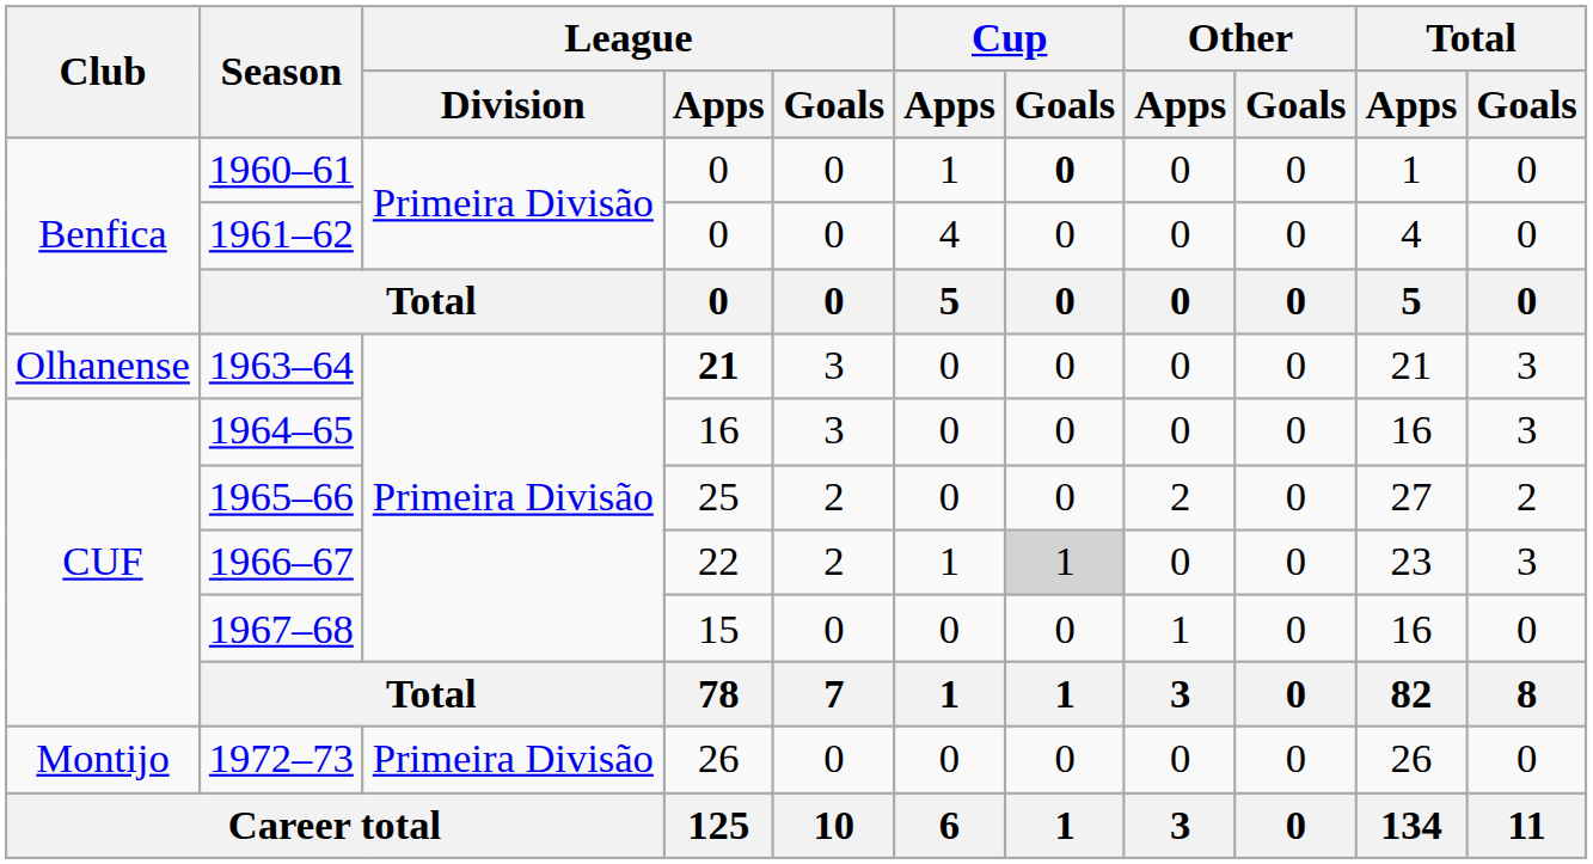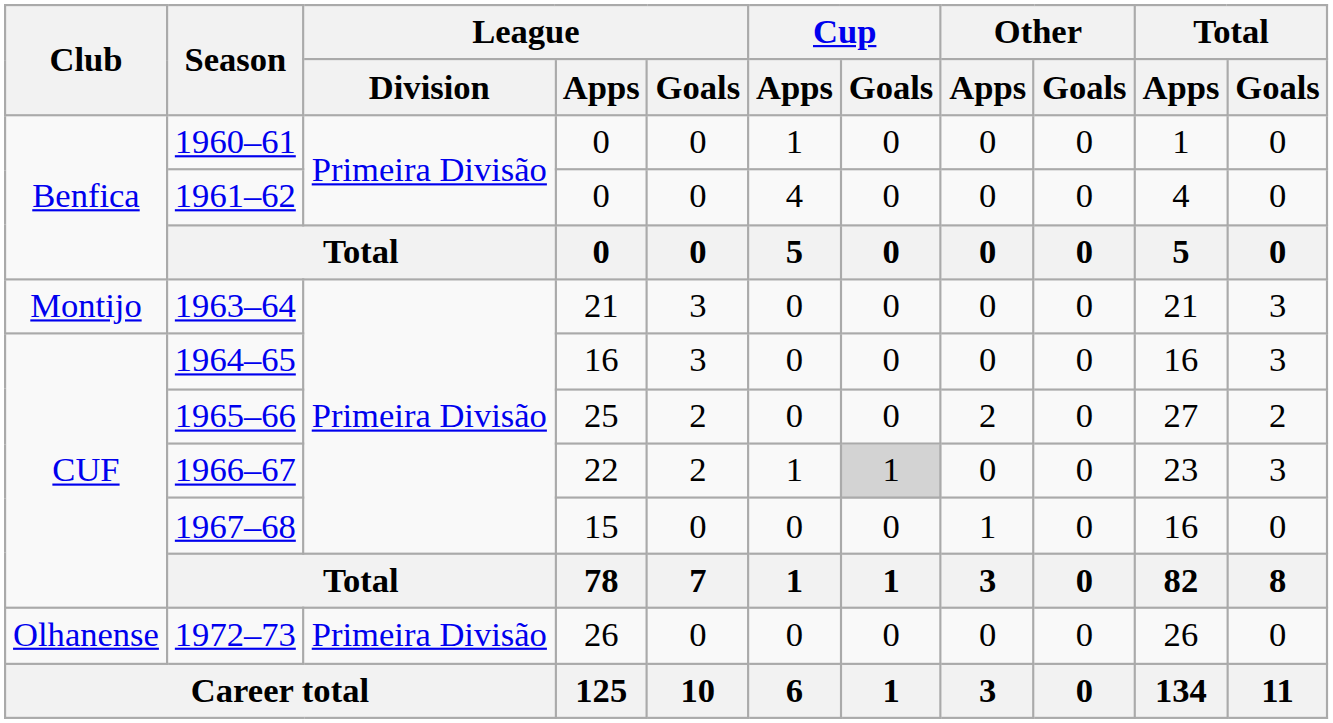 <table class="wikitable" style="text-align: center">
 <tr>
 <th rowspan="2">Club</th>
 <th rowspan="2">Season</th>
 <th colspan="3">League</th>
 <th colspan="2"><a href='#'>Cup</a></th>
 <th colspan="2">Other</th>
 <th colspan="2">Total</th>
 </tr>
 <tr>
 <th>Division</th>
 <th>Apps</th>
 <th>Goals</th>
 <th>Apps</th>
 <th>Goals</th>
 <th>Apps</th>
 <th>Goals</th>
 <th>Apps</th>
 <th>Goals</th>
 </tr>
 <tr>
 <td rowspan="3"><a href='#'>Benfica</a></td>
 <td><a href='#'>1960–61</a></td>
 <td rowspan="2"><a href='#'>Primeira Divisão</a></td>
 <td>0</td>
 <td>0</td>
 <td>1</td>
-<td><strong>0</strong></td>
+<td>0</td>
 <td>0</td>
 <td>0</td>
 <td>1</td>
 <td>0</td>
 </tr>
 <tr>
 <td><a href='#'>1961–62</a></td>
 <td>0</td>
 <td>0</td>
 <td>4</td>
 <td>0</td>
 <td>0</td>
 <td>0</td>
 <td>4</td>
 <td>0</td>
 </tr>
 <tr>
 <th colspan="2"><strong>Total</strong></th>
 <th>0</th>
 <th>0</th>
 <th>5</th>
 <th>0</th>
 <th>0</th>
 <th>0</th>
 <th>5</th>
 <th>0</th>
 </tr>
 <tr>
-<td><a href='#'>Olhanense</a></td>
+<td><a href='#'>Montijo</a></td>
 <td><a href='#'>1963–64</a></td>
 <td rowspan="5"><a href='#'>Primeira Divisão</a></td>
-<td><strong>21</strong></td>
+<td>21</td>
 <td>3</td>
 <td>0</td>
 <td>0</td>
 <td>0</td>
 <td>0</td>
 <td>21</td>
 <td>3</td>
 </tr>
 <tr>
 <td rowspan="5"><a href='#'>CUF</a></td>
 <td><a href='#'>1964–65</a></td>
 <td>16</td>
 <td>3</td>
 <td>0</td>
 <td>0</td>
 <td>0</td>
 <td>0</td>
 <td>16</td>
 <td>3</td>
 </tr>
 <tr>
 <td><a href='#'>1965–66</a></td>
 <td>25</td>
 <td>2</td>
 <td>0</td>
 <td>0</td>
 <td>2</td>
 <td>0</td>
 <td>27</td>
 <td>2</td>
 </tr>
 <tr>
 <td><a href='#'>1966–67</a></td>
 <td>22</td>
 <td>2</td>
 <td>1</td>
 <td style="background: lightgrey;">1</td>
 <td>0</td>
 <td>0</td>
 <td>23</td>
 <td>3</td>
 </tr>
 <tr>
 <td><a href='#'>1967–68</a></td>
 <td>15</td>
 <td>0</td>
 <td>0</td>
 <td>0</td>
 <td>1</td>
 <td>0</td>
 <td>16</td>
 <td>0</td>
 </tr>
 <tr>
 <th colspan="2"><strong>Total</strong></th>
 <th>78</th>
 <th>7</th>
 <th>1</th>
 <th>1</th>
 <th>3</th>
 <th>0</th>
 <th>82</th>
 <th>8</th>
 </tr>
 <tr>
-<td><a href='#'>Montijo</a></td>
+<td><a href='#'>Olhanense</a></td>
 <td><a href='#'>1972–73</a></td>
 <td><a href='#'>Primeira Divisão</a></td>
 <td>26</td>
 <td>0</td>
 <td>0</td>
 <td>0</td>
 <td>0</td>
 <td>0</td>
 <td>26</td>
 <td>0</td>
 </tr>
 <tr>
 <th colspan="3"><strong>Career total</strong></th>
 <th>125</th>
 <th>10</th>
 <th>6</th>
 <th>1</th>
 <th>3</th>
 <th>0</th>
 <th>134</th>
 <th>11</th>
 </tr>
 </table>
